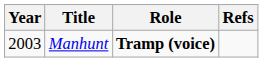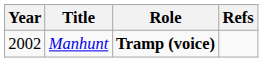 <table class="wikitable sortable">
 <tr>
 <th>Year</th>
 <th>Title</th>
 <th>Role</th>
 <th>Refs</th>
 </tr>
 <tr>
-<td>2003</td>
+<td>2002</td>
 <td><em><a href='#'>Manhunt</a></em></td>
 <td><strong>Tramp (voice)</strong></td>
 <td></td>
 </tr>
 </table>
